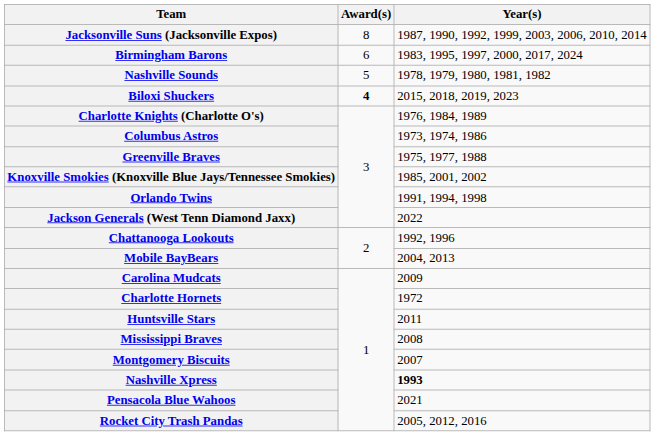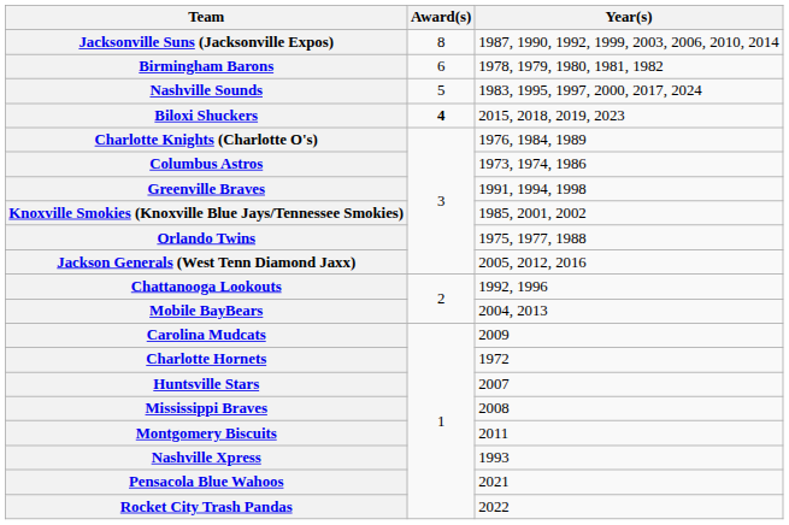 <table class="wikitable sortable plainrowheaders" style="text-align:left">
 <tr>
 <th scope="col">Team</th>
 <th scope="col">Award(s)</th>
 <th scope="col">Year(s)</th>
 </tr>
 <tr>
 <th scope="row"><a href='#'>Jacksonville Suns</a> (Jacksonville Expos)</th>
 <td style="text-align:center">8</td>
 <td>1987, 1990, 1992, 1999, 2003, 2006, 2010, 2014</td>
 </tr>
 <tr>
 <th scope="row"><strong><a href='#'>Birmingham Barons</a></strong></th>
 <td style="text-align:center">6</td>
-<td>1983, 1995, 1997, 2000, 2017, 2024</td>
+<td>1978, 1979, 1980, 1981, 1982</td>
 </tr>
 <tr>
 <th scope="row"><a href='#'>Nashville Sounds</a></th>
 <td style="text-align:center">5</td>
-<td>1978, 1979, 1980, 1981, 1982</td>
+<td>1983, 1995, 1997, 2000, 2017, 2024</td>
 </tr>
 <tr>
 <th scope="row"><strong><a href='#'>Biloxi Shuckers</a></strong></th>
 <td style="text-align:center"><strong>4</strong></td>
 <td>2015, 2018, 2019, 2023</td>
 </tr>
 <tr>
 <th scope="row"><a href='#'>Charlotte Knights</a> (Charlotte O's)</th>
 <td style="text-align:center" rowspan="6">3</td>
 <td>1976, 1984, 1989</td>
 </tr>
 <tr>
 <th scope="row"><a href='#'>Columbus Astros</a></th>
 <td>1973, 1974, 1986</td>
 </tr>
 <tr>
 <th scope="row"><a href='#'>Greenville Braves</a></th>
-<td>1975, 1977, 1988</td>
+<td>1991, 1994, 1998</td>
 </tr>
 <tr>
 <th scope="row"><strong><a href='#'>Knoxville Smokies</a></strong> (Knoxville Blue Jays/Tennessee Smokies)</th>
 <td>1985, 2001, 2002</td>
 </tr>
 <tr>
 <th scope="row"><a href='#'>Orlando Twins</a></th>
-<td>1991, 1994, 1998</td>
+<td>1975, 1977, 1988</td>
 </tr>
 <tr>
 <th scope="row"><a href='#'>Jackson Generals</a> (West Tenn Diamond Jaxx)</th>
-<td>2022</td>
+<td>2005, 2012, 2016</td>
 </tr>
 <tr>
 <th scope="row"><strong><a href='#'>Chattanooga Lookouts</a></strong></th>
 <td style="text-align:center" rowspan="2">2</td>
 <td>1992, 1996</td>
 </tr>
 <tr>
 <th scope="row"><a href='#'>Mobile BayBears</a></th>
 <td>2004, 2013</td>
 </tr>
 <tr>
 <th scope="row"><a href='#'>Carolina Mudcats</a></th>
 <td style="text-align:center" rowspan="8">1</td>
 <td>2009</td>
 </tr>
 <tr>
 <th scope="row"><a href='#'>Charlotte Hornets</a></th>
 <td>1972</td>
 </tr>
 <tr>
 <th scope="row"><a href='#'>Huntsville Stars</a></th>
-<td>2011</td>
+<td>2007</td>
 </tr>
 <tr>
 <th scope="row"><a href='#'>Mississippi Braves</a></th>
 <td>2008</td>
 </tr>
 <tr>
 <th scope="row"><strong><a href='#'>Montgomery Biscuits</a></strong></th>
-<td>2007</td>
+<td>2011</td>
 </tr>
 <tr>
 <th scope="row"><a href='#'>Nashville Xpress</a></th>
-<td><strong>1993</strong></td>
+<td>1993</td>
 </tr>
 <tr>
 <th scope="row"><strong><a href='#'>Pensacola Blue Wahoos</a></strong></th>
 <td>2021</td>
 </tr>
 <tr>
 <th scope="row"><strong><a href='#'>Rocket City Trash Pandas</a></strong></th>
-<td>2005, 2012, 2016</td>
+<td>2022</td>
 </tr>
 </table>
